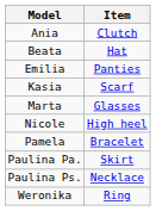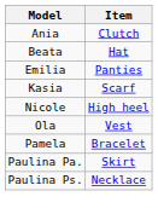 <table class="wikitable" style="text-align:center;">
 <tr>
 <th>Model</th>
 <th>Item</th>
 </tr>
 <tr>
 <td>Ania</td>
 <td><a href='#'>Clutch</a></td>
 </tr>
 <tr>
 <td>Beata</td>
 <td><a href='#'>Hat</a></td>
 </tr>
 <tr>
 <td>Emilia</td>
 <td><a href='#'>Panties</a></td>
 </tr>
 <tr>
 <td>Kasia</td>
 <td><a href='#'>Scarf</a></td>
 </tr>
 <tr>
-<td>Marta</td>
-<td><a href='#'>Glasses</a></td>
+<td>Nicole</td>
+<td><a href='#'>High heel</a></td>
 </tr>
 <tr>
-<td>Nicole</td>
-<td><a href='#'>High heel</a></td>
+<td>Ola</td>
+<td><a href='#'>Vest</a></td>
 </tr>
 <tr>
 <td>Pamela</td>
 <td><a href='#'>Bracelet</a></td>
 </tr>
 <tr>
 <td>Paulina Pa.</td>
 <td><a href='#'>Skirt</a></td>
 </tr>
 <tr>
 <td>Paulina Ps.</td>
 <td><a href='#'>Necklace</a></td>
 </tr>
-<tr>
-<td>Weronika</td>
-<td><a href='#'>Ring</a></td>
-</tr>
 </table>
